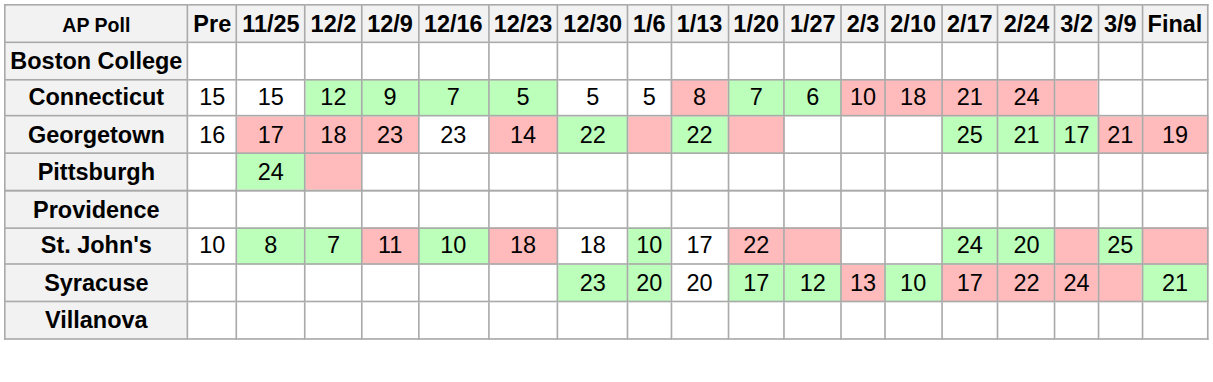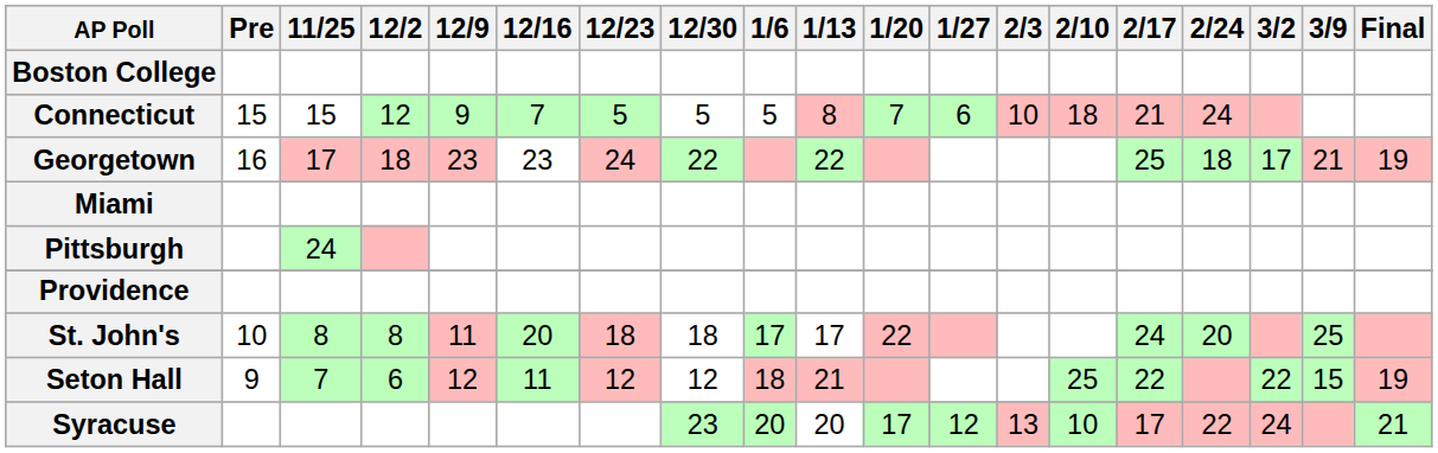 <table class="wikitable" style="white-space:nowrap;font-size:90%;">
 <tr>
 <th><small>AP Poll</small></th>
 <th>Pre</th>
 <th>11/25</th>
 <th>12/2</th>
 <th>12/9</th>
 <th>12/16</th>
 <th>12/23</th>
 <th>12/30</th>
 <th>1/6</th>
 <th>1/13</th>
 <th>1/20</th>
 <th>1/27</th>
 <th>2/3</th>
 <th>2/10</th>
 <th>2/17</th>
 <th>2/24</th>
 <th>3/2</th>
 <th>3/9</th>
 <th>Final</th>
 </tr>
 <tr style="text-align:center;">
 <th style="text-align:left;">Boston College</th>
 <td style="background:#fff;"></td>
 <td style="background:#fff;"></td>
 <td style="background:#fff;"></td>
 <td style="background:#fff;"></td>
 <td style="background:#fff;"></td>
 <td style="background:#fff;"></td>
 <td style="background:#fff;"></td>
 <td style="background:#fff;"></td>
 <td style="background:#fff;"></td>
 <td style="background:#fff;"></td>
 <td style="background:#fff;"></td>
 <td style="background:#fff;"></td>
 <td style="background:#fff;"></td>
 <td style="background:#fff;"></td>
 <td style="background:#fff;"></td>
 <td style="background:#fff;"></td>
 <td style="background:#fff;"></td>
 <td style="background:#fff;"></td>
 </tr>
 <tr style="text-align:center;">
 <th>Connecticut</th>
 <td style="background:#fff;">15</td>
 <td style="background:#fff;">15</td>
 <td style="background:#bfb;">12</td>
 <td style="background:#bfb;">9</td>
 <td style="background:#bfb;">7</td>
 <td style="background:#bfb;">5</td>
 <td style="background:#fff;">5</td>
 <td style="background:#fff;">5</td>
 <td style="background:#fbb;">8</td>
 <td style="background:#bfb;">7</td>
 <td style="background:#bfb;">6</td>
 <td style="background:#fbb;">10</td>
 <td style="background:#fbb;">18</td>
 <td style="background:#fbb;">21</td>
 <td style="background:#fbb;">24</td>
 <td style="background:#fbb;"></td>
 <td style="background:#fff;"></td>
 <td style="background:#fff;"></td>
 </tr>
 <tr style="text-align:center;">
 <th>Georgetown</th>
 <td style="background:#fff;">16</td>
 <td style="background:#fbb;">17</td>
 <td style="background:#fbb;">18</td>
 <td style="background:#fbb;">23</td>
 <td style="background:#fff;">23</td>
-<td style="background:#fbb;">14</td>
+<td style="background:#fbb;">24</td>
 <td style="background:#bfb;">22</td>
 <td style="background:#fbb;"></td>
 <td style="background:#bfb;">22</td>
 <td style="background:#fbb;"></td>
 <td style="background:#fff;"></td>
 <td style="background:#fff;"></td>
 <td style="background:#fff;"></td>
 <td style="background:#bfb;">25</td>
-<td style="background:#bfb;">21</td>
+<td style="background:#bfb;">18</td>
 <td style="background:#bfb;">17</td>
 <td style="background:#fbb;">21</td>
 <td style="background:#fbb;">19</td>
+</tr>
+<tr style="text-align:center;">
+<th>Miami</th>
+<td style="background:#fff;"></td>
+<td style="background:#fff;"></td>
+<td style="background:#fff;"></td>
+<td style="background:#fff;"></td>
+<td style="background:#fff;"></td>
+<td style="background:#fff;"></td>
+<td style="background:#fff;"></td>
+<td style="background:#fff;"></td>
+<td style="background:#fff;"></td>
+<td style="background:#fff;"></td>
+<td style="background:#fff;"></td>
+<td style="background:#fff;"></td>
+<td style="background:#fff;"></td>
+<td style="background:#fff;"></td>
+<td style="background:#fff;"></td>
+<td style="background:#fff;"></td>
+<td style="background:#fff;"></td>
+<td style="background:#fff;"></td>
 </tr>
 <tr style="text-align:center;">
 <th>Pittsburgh</th>
 <td style="background:#fff;"></td>
 <td style="background:#bfb;">24</td>
 <td style="background:#fbb;"></td>
 <td style="background:#fff;"></td>
 <td style="background:#fff;"></td>
 <td style="background:#fff;"></td>
 <td style="background:#fff;"></td>
 <td style="background:#fff;"></td>
 <td style="background:#fff;"></td>
 <td style="background:#fff;"></td>
 <td style="background:#fff;"></td>
 <td style="background:#fff;"></td>
 <td style="background:#fff;"></td>
 <td style="background:#fff;"></td>
 <td style="background:#fff;"></td>
 <td style="background:#fff;"></td>
 <td style="background:#fff;"></td>
 <td style="background:#fff;"></td>
 </tr>
 <tr style="text-align:center;">
 </tr>
 <tr style="text-align:center;">
 <th>Providence</th>
 <td style="background:#fff;"></td>
 <td style="background:#fff;"></td>
 <td style="background:#fff;"></td>
 <td style="background:#fff;"></td>
 <td style="background:#fff;"></td>
 <td style="background:#fff;"></td>
 <td style="background:#fff;"></td>
 <td style="background:#fff;"></td>
 <td style="background:#fff;"></td>
 <td style="background:#fff;"></td>
 <td style="background:#fff;"></td>
 <td style="background:#fff;"></td>
 <td style="background:#fff;"></td>
 <td style="background:#fff;"></td>
 <td style="background:#fff;"></td>
 <td style="background:#fff;"></td>
 <td style="background:#fff;"></td>
 <td style="background:#fff;"></td>
 </tr>
 <tr style="text-align:center;">
 <th>St. John's</th>
 <td style="background:#fff;">10</td>
 <td style="background:#bfb;">8</td>
-<td style="background:#bfb;">7</td>
+<td style="background:#bfb;">8</td>
 <td style="background:#fbb;">11</td>
-<td style="background:#bfb;">10</td>
+<td style="background:#bfb;">20</td>
 <td style="background:#fbb;">18</td>
 <td style="background:#fff;">18</td>
-<td style="background:#bfb;">10</td>
+<td style="background:#bfb;">17</td>
 <td style="background:#fff;">17</td>
 <td style="background:#fbb;">22</td>
 <td style="background:#fbb;"></td>
 <td style="background:#fff;"></td>
 <td style="background:#fff;"></td>
 <td style="background:#bfb;">24</td>
 <td style="background:#bfb;">20</td>
 <td style="background:#fbb;"></td>
 <td style="background:#bfb;">25</td>
 <td style="background:#fbb;"></td>
+</tr>
+<tr style="text-align:center;">
+<th>Seton Hall</th>
+<td style="background:#fff;">9</td>
+<td style="background:#bfb;">7</td>
+<td style="background:#bfb;">6</td>
+<td style="background:#fbb;">12</td>
+<td style="background:#bfb;">11</td>
+<td style="background:#fbb;">12</td>
+<td style="background:#fff;">12</td>
+<td style="background:#fbb;">18</td>
+<td style="background:#fbb;">21</td>
+<td style="background:#fbb;"></td>
+<td style="background:#fff;"></td>
+<td style="background:#fff;"></td>
+<td style="background:#bfb;">25</td>
+<td style="background:#bfb;">22</td>
+<td style="background:#fbb;"></td>
+<td style="background:#bfb;">22</td>
+<td style="background:#bfb;">15</td>
+<td style="background:#fbb;">19</td>
 </tr>
 <tr style="text-align:center;">
 <th>Syracuse</th>
 <td style="background:#fff;"></td>
 <td style="background:#fff;"></td>
 <td style="background:#fff;"></td>
 <td style="background:#fff;"></td>
 <td style="background:#fff;"></td>
 <td style="background:#fff;"></td>
 <td style="background:#bfb;">23</td>
 <td style="background:#bfb;">20</td>
 <td style="background:#fff;">20</td>
 <td style="background:#bfb;">17</td>
 <td style="background:#bfb;">12</td>
 <td style="background:#fbb;">13</td>
 <td style="background:#bfb;">10</td>
 <td style="background:#fbb;">17</td>
 <td style="background:#fbb;">22</td>
 <td style="background:#fbb;">24</td>
 <td style="background:#fbb;"></td>
 <td style="background:#bfb;">21</td>
 </tr>
-<tr style="text-align:center;">
-<th>Villanova</th>
-<td style="background:#fff;"></td>
-<td style="background:#fff;"></td>
-<td style="background:#fff;"></td>
-<td style="background:#fff;"></td>
-<td style="background:#fff;"></td>
-<td style="background:#fff;"></td>
-<td style="background:#fff;"></td>
-<td style="background:#fff;"></td>
-<td style="background:#fff;"></td>
-<td style="background:#fff;"></td>
-<td style="background:#fff;"></td>
-<td style="background:#fff;"></td>
-<td style="background:#fff;"></td>
-<td style="background:#fff;"></td>
-<td style="background:#fff;"></td>
-<td style="background:#fff;"></td>
-<td style="background:#fff;"></td>
-<td style="background:#fff;"></td>
-</tr>
 </table>
